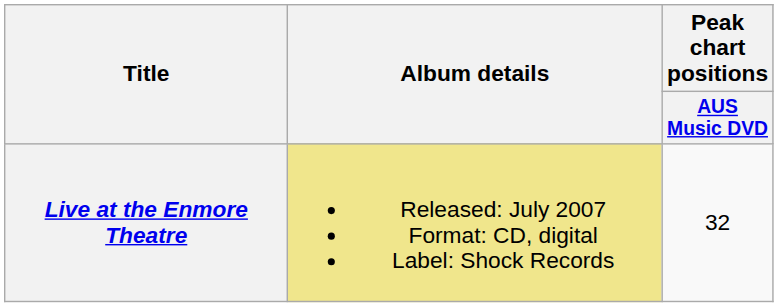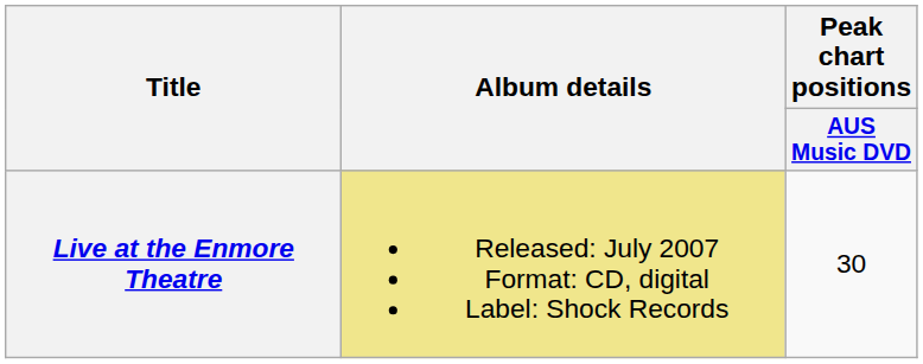 <table class="wikitable plainrowheaders" style="text-align:center;" border="1">
 <tr>
 <th scope="col" rowspan="2" style="width:12em;">Title</th>
 <th scope="col" rowspan="2" style="width:16em;">Album details</th>
 <th scope="col" colspan="1">Peak chart<br>positions</th>
 </tr>
 <tr>
 <th scope="col" style="width:3em; font-size:85%"><a href='#'>AUS<br>Music DVD</a><br></th>
 </tr>
 <tr>
 <th scope="row"><em><a href='#'>Live at the Enmore Theatre</a></em></th>
 <td style="background: khaki;"><br><ul><li>Released: July 2007</li><li>Format: CD, digital</li><li>Label: Shock Records</li></ul></td>
-<td>32</td>
+<td>30</td>
 </tr>
 </table>
